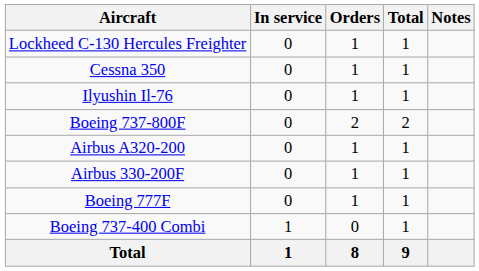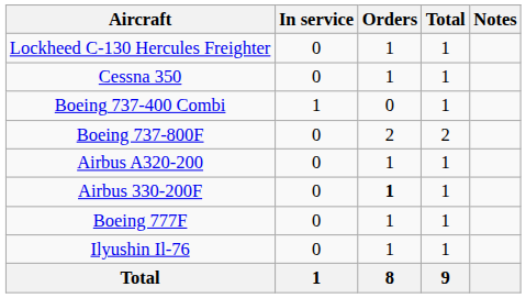 <table class="wikitable" style="text-align:center;margin:auto;">
 <tr>
 <th scope="col">Aircraft</th>
 <th scope="col">In service</th>
 <th scope="col">Orders</th>
 <th scope="col">Total</th>
 <th scope="col">Notes</th>
 </tr>
 <tr>
 <td><a href='#'>Lockheed C-130 Hercules Freighter</a></td>
 <td>0</td>
 <td>1</td>
 <td>1</td>
 <td></td>
 </tr>
 <tr>
 <td><a href='#'>Cessna 350</a></td>
 <td>0</td>
 <td>1</td>
 <td>1</td>
 <td></td>
 </tr>
 <tr>
-<td><a href='#'>Ilyushin Il-76</a></td>
+<td><a href='#'>Boeing 737-400 Combi</a></td>
+<td>1</td>
 <td>0</td>
-<td>1</td>
 <td>1</td>
 <td></td>
 </tr>
 <tr>
 <td><a href='#'>Boeing 737-800F</a></td>
 <td>0</td>
 <td>2</td>
 <td>2</td>
 <td></td>
 </tr>
 <tr>
 <td><a href='#'>Airbus A320-200</a></td>
 <td>0</td>
 <td>1</td>
 <td>1</td>
 <td></td>
 </tr>
 <tr>
 <td><a href='#'>Airbus 330-200F</a></td>
 <td>0</td>
-<td>1</td>
+<td><strong>1</strong></td>
 <td>1</td>
 <td></td>
 </tr>
 <tr>
 <td><a href='#'>Boeing 777F</a></td>
 <td>0</td>
 <td>1</td>
 <td>1</td>
 <td></td>
 </tr>
 <tr>
-<td><a href='#'>Boeing 737-400 Combi</a></td>
+<td><a href='#'>Ilyushin Il-76</a></td>
+<td>0</td>
 <td>1</td>
-<td>0</td>
 <td>1</td>
 <td></td>
 </tr>
 <tr>
 <th>Total</th>
 <th>1</th>
 <th>8</th>
 <th>9</th>
 <th></th>
 </tr>
 </table>
